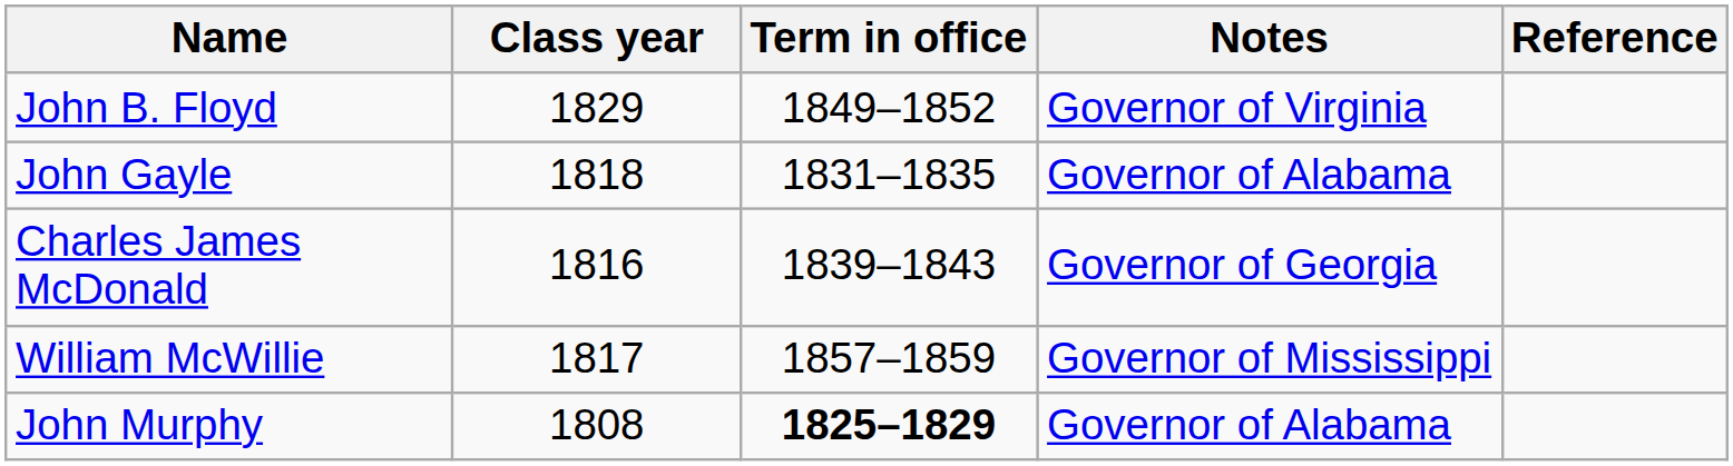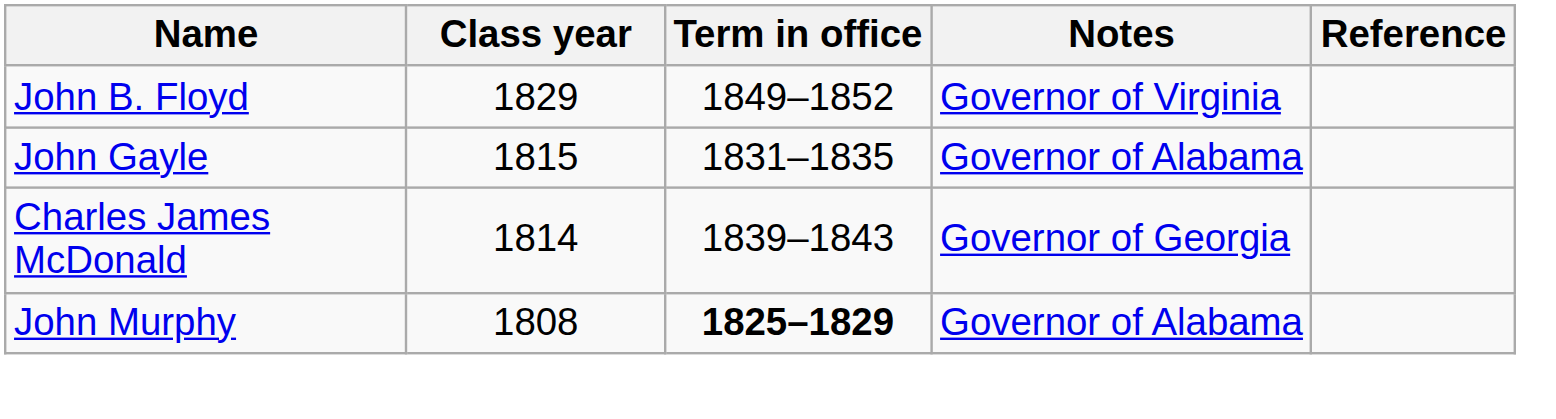 <table class="wikitable sortable">
 <tr>
 <th width="160">Name</th>
 <th width="100">Class year</th>
 <th>Term in office</th>
 <th width="*" class="unsortable">Notes</th>
 <th width="*" class="unsortable">Reference</th>
 </tr>
 <tr>
 <td><a href='#'>John B. Floyd</a></td>
 <td align="center">1829</td>
 <td align="center">1849–1852</td>
 <td><a href='#'>Governor of Virginia</a></td>
 <td></td>
 </tr>
 <tr>
 <td><a href='#'>John Gayle</a></td>
-<td align="center">1818</td>
+<td align="center">1815</td>
 <td align="center">1831–1835</td>
 <td><a href='#'>Governor of Alabama</a></td>
 <td></td>
 </tr>
 <tr>
 <td><a href='#'>Charles James McDonald</a></td>
-<td align="center">1816</td>
+<td align="center">1814</td>
 <td align="center">1839–1843</td>
 <td><a href='#'>Governor of Georgia</a></td>
-<td></td>
-</tr>
-<tr>
-<td><a href='#'>William McWillie</a></td>
-<td align="center">1817</td>
-<td align="center">1857–1859</td>
-<td><a href='#'>Governor of Mississippi</a></td>
 <td></td>
 </tr>
 <tr>
 <td><a href='#'>John Murphy</a></td>
 <td align="center">1808</td>
 <td align="center"><strong>1825–1829</strong></td>
 <td><a href='#'>Governor of Alabama</a></td>
 <td></td>
 </tr>
 </table>
